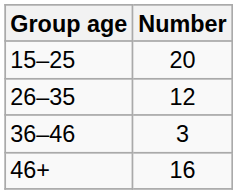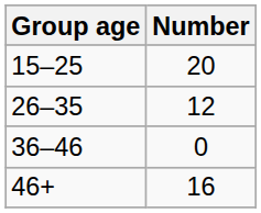 <table {| class="sortable wikitable" align="right" style="margin:0 0 0.5em 1em; font-size:85%;">
 <tr>
 <th>Group age</th>
 <th>Number</th>
 </tr>
 <tr>
 <td>15–25</td>
 <td style="text-align:center;">20</td>
 </tr>
 <tr>
 <td>26–35</td>
 <td style="text-align:center;">12</td>
 </tr>
 <tr>
 <td>36–46</td>
-<td style="text-align:center;">3</td>
+<td style="text-align:center;">0</td>
 </tr>
 <tr>
 <td>46+</td>
 <td style="text-align:center;">16</td>
 </tr>
 </table>
